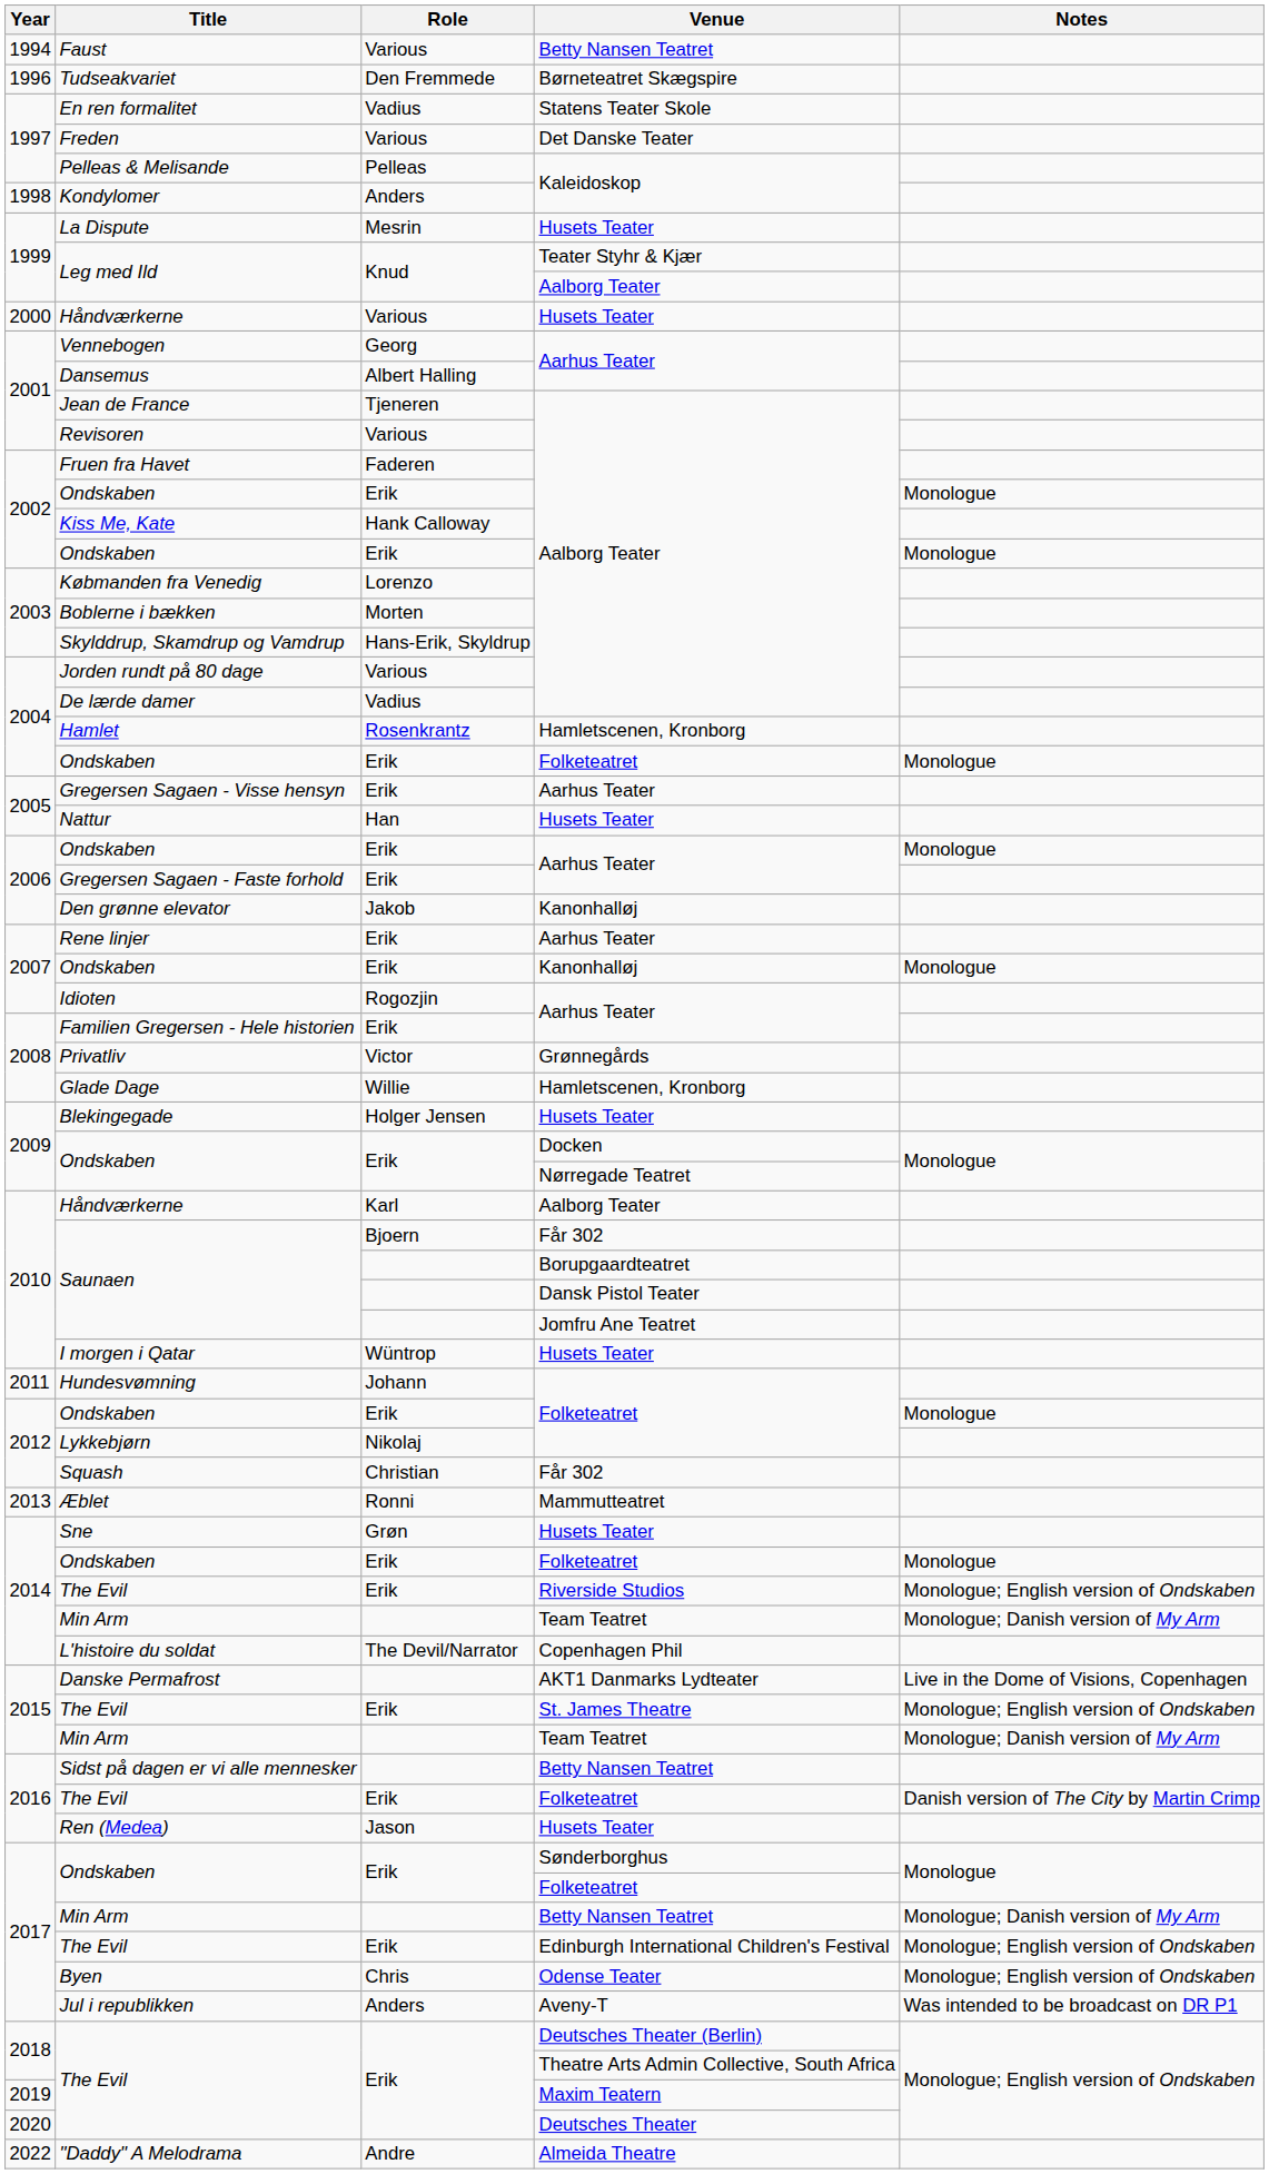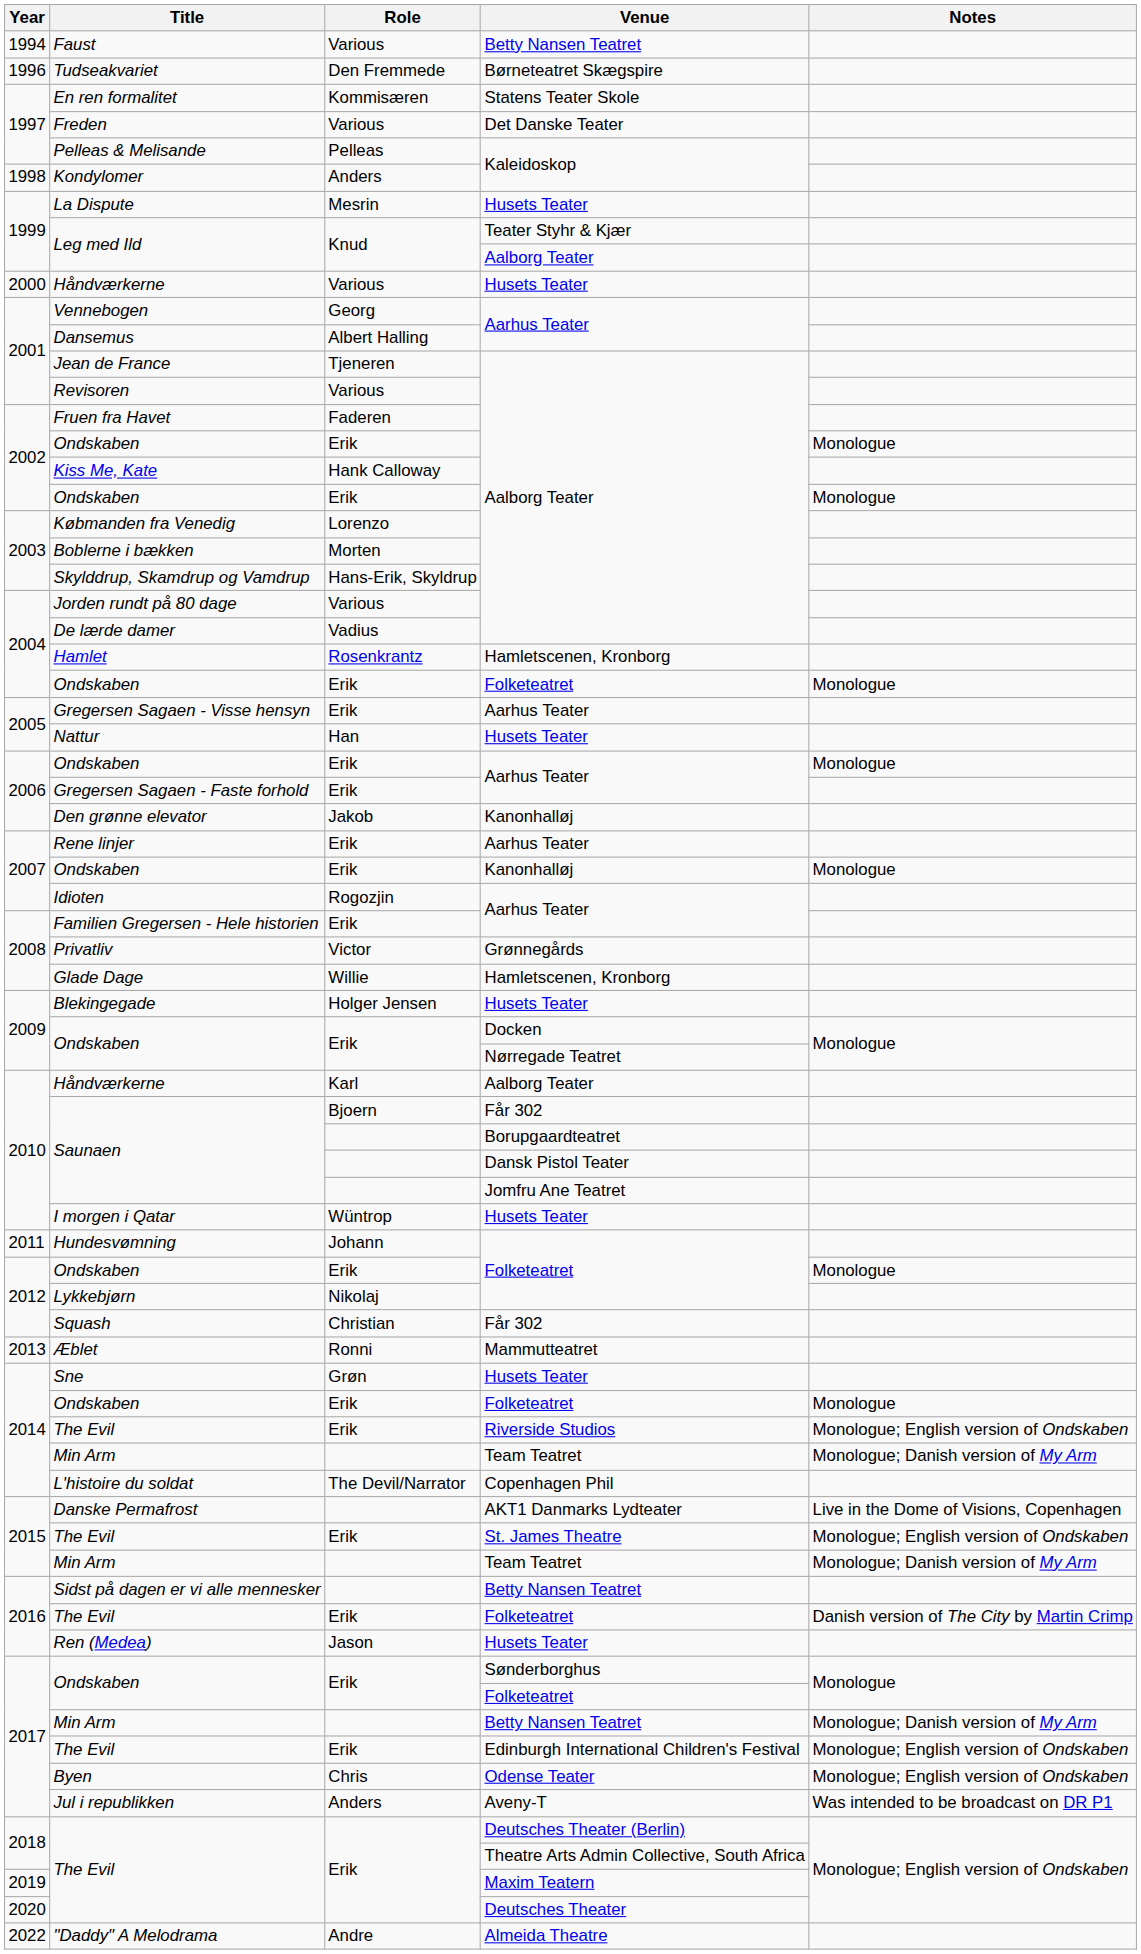 <table class="wikitable sortable">
 <tr>
 <th>Year</th>
 <th>Title</th>
 <th>Role</th>
 <th>Venue</th>
 <th class="unsortable">Notes</th>
 </tr>
 <tr>
 <td>1994</td>
 <td><em>Faust</em></td>
 <td>Various</td>
 <td><a href='#'>Betty Nansen Teatret</a></td>
 <td></td>
 </tr>
 <tr>
 <td>1996</td>
 <td><em>Tudseakvariet</em></td>
 <td>Den Fremmede</td>
 <td>Børneteatret Skægspire</td>
 <td></td>
 </tr>
 <tr>
 <td rowspan="3">1997</td>
 <td><em>En ren formalitet</em></td>
-<td>Vadius</td>
+<td>Kommisæren</td>
 <td>Statens Teater Skole</td>
 <td></td>
 </tr>
 <tr>
 <td><em>Freden</em></td>
 <td>Various</td>
 <td>Det Danske Teater</td>
 <td></td>
 </tr>
 <tr>
 <td><em>Pelleas & Melisande</em></td>
 <td>Pelleas</td>
 <td rowspan="2">Kaleidoskop</td>
 <td></td>
 </tr>
 <tr>
 <td>1998</td>
 <td><em>Kondylomer</em></td>
 <td>Anders</td>
 <td></td>
 </tr>
 <tr>
 <td rowspan="3">1999</td>
 <td><em>La Dispute</em></td>
 <td>Mesrin</td>
 <td><a href='#'>Husets Teater</a></td>
 <td></td>
 </tr>
 <tr>
 <td rowspan="2"><em>Leg med Ild</em></td>
 <td rowspan="2">Knud</td>
 <td>Teater Styhr & Kjær</td>
 <td></td>
 </tr>
 <tr>
 <td><a href='#'>Aalborg Teater</a></td>
 <td></td>
 </tr>
 <tr>
 <td>2000</td>
 <td><em>Håndværkerne</em></td>
 <td>Various</td>
 <td><a href='#'>Husets Teater</a></td>
 <td></td>
 </tr>
 <tr>
 <td rowspan="4">2001</td>
 <td><em>Vennebogen</em></td>
 <td>Georg</td>
 <td rowspan="2"><a href='#'>Aarhus Teater</a></td>
 <td></td>
 </tr>
 <tr>
 <td><em>Dansemus</em></td>
 <td>Albert Halling</td>
 <td></td>
 </tr>
 <tr>
 <td><em>Jean de France</em></td>
 <td>Tjeneren</td>
 <td rowspan="11">Aalborg Teater</td>
 <td></td>
 </tr>
 <tr>
 <td><em>Revisoren</em></td>
 <td>Various</td>
 <td></td>
 </tr>
 <tr>
 <td rowspan="4">2002</td>
 <td><em>Fruen fra Havet</em></td>
 <td>Faderen</td>
 <td></td>
 </tr>
 <tr>
 <td><em>Ondskaben</em></td>
 <td>Erik</td>
 <td>Monologue</td>
 </tr>
 <tr>
 <td><em><a href='#'>Kiss Me, Kate</a></em></td>
 <td>Hank Calloway</td>
 <td></td>
 </tr>
 <tr>
 <td><em>Ondskaben</em></td>
 <td>Erik</td>
 <td>Monologue</td>
 </tr>
 <tr>
 <td rowspan="3">2003</td>
 <td><em>Købmanden fra Venedig</em></td>
 <td>Lorenzo</td>
 <td></td>
 </tr>
 <tr>
 <td><em>Boblerne i bækken</em></td>
 <td>Morten</td>
 <td></td>
 </tr>
 <tr>
 <td><em>Skylddrup, Skamdrup og Vamdrup</em></td>
 <td>Hans-Erik, Skyldrup</td>
 <td></td>
 </tr>
 <tr>
 <td rowspan="4">2004</td>
 <td><em>Jorden rundt på 80 dage</em></td>
 <td>Various</td>
 <td></td>
 </tr>
 <tr>
 <td><em>De lærde damer</em></td>
 <td>Vadius</td>
 <td></td>
 </tr>
 <tr>
 <td><em><a href='#'>Hamlet</a></em></td>
 <td><a href='#'>Rosenkrantz</a></td>
 <td>Hamletscenen, Kronborg</td>
 <td></td>
 </tr>
 <tr>
 <td><em>Ondskaben</em></td>
 <td>Erik</td>
 <td><a href='#'>Folketeatret</a></td>
 <td>Monologue</td>
 </tr>
 <tr>
 <td rowspan="2">2005</td>
 <td><em>Gregersen Sagaen - Visse hensyn</em></td>
 <td>Erik</td>
 <td>Aarhus Teater</td>
 <td></td>
 </tr>
 <tr>
 <td><em>Nattur</em></td>
 <td>Han</td>
 <td><a href='#'>Husets Teater</a></td>
 <td></td>
 </tr>
 <tr>
 <td rowspan="3">2006</td>
 <td><em>Ondskaben</em></td>
 <td>Erik</td>
 <td rowspan="2">Aarhus Teater</td>
 <td>Monologue</td>
 </tr>
 <tr>
 <td><em>Gregersen Sagaen - Faste forhold</em></td>
 <td>Erik</td>
 <td></td>
 </tr>
 <tr>
 <td><em>Den grønne elevator</em></td>
 <td>Jakob</td>
 <td>Kanonhalløj</td>
 <td></td>
 </tr>
 <tr>
 <td rowspan="3">2007</td>
 <td><em>Rene linjer</em></td>
 <td>Erik</td>
 <td>Aarhus Teater</td>
 <td></td>
 </tr>
 <tr>
 <td><em>Ondskaben</em></td>
 <td>Erik</td>
 <td>Kanonhalløj</td>
 <td>Monologue</td>
 </tr>
 <tr>
 <td><em>Idioten</em></td>
 <td>Rogozjin</td>
 <td rowspan="2">Aarhus Teater</td>
 <td></td>
 </tr>
 <tr>
 <td rowspan="3">2008</td>
 <td><em>Familien Gregersen - Hele historien</em></td>
 <td>Erik</td>
 <td></td>
 </tr>
 <tr>
 <td><em>Privatliv</em></td>
 <td>Victor</td>
 <td>Grønnegårds</td>
 <td></td>
 </tr>
 <tr>
 <td><em>Glade Dage</em></td>
 <td>Willie</td>
 <td>Hamletscenen, Kronborg</td>
 <td></td>
 </tr>
 <tr>
 <td rowspan="3">2009</td>
 <td><em>Blekingegade</em></td>
 <td>Holger Jensen</td>
 <td><a href='#'>Husets Teater</a></td>
 <td></td>
 </tr>
 <tr>
 <td rowspan="2"><em>Ondskaben</em></td>
 <td rowspan="2">Erik</td>
 <td>Docken</td>
 <td rowspan="2">Monologue</td>
 </tr>
 <tr>
 <td>Nørregade Teatret</td>
 </tr>
 <tr>
 <td rowspan="6">2010</td>
 <td><em>Håndværkerne</em></td>
 <td>Karl</td>
 <td>Aalborg Teater</td>
 <td></td>
 </tr>
 <tr>
 <td rowspan="4"><em>Saunaen</em></td>
 <td>Bjoern</td>
 <td>Får 302</td>
 <td></td>
 </tr>
 <tr>
 <td></td>
 <td>Borupgaardteatret</td>
 <td></td>
 </tr>
 <tr>
 <td></td>
 <td>Dansk Pistol Teater</td>
 <td></td>
 </tr>
 <tr>
 <td></td>
 <td>Jomfru Ane Teatret</td>
 <td></td>
 </tr>
 <tr>
 <td><em>I morgen i Qatar</em></td>
 <td>Wüntrop</td>
 <td><a href='#'>Husets Teater</a></td>
 <td></td>
 </tr>
 <tr>
 <td>2011</td>
 <td><em>Hundesvømning</em></td>
 <td>Johann</td>
 <td rowspan="3"><a href='#'>Folketeatret</a></td>
 <td></td>
 </tr>
 <tr>
 <td rowspan="3">2012</td>
 <td><em>Ondskaben</em></td>
 <td>Erik</td>
 <td>Monologue</td>
 </tr>
 <tr>
 <td><em>Lykkebjørn</em></td>
 <td>Nikolaj</td>
 <td></td>
 </tr>
 <tr>
 <td><em>Squash</em></td>
 <td>Christian</td>
 <td>Får 302</td>
 <td></td>
 </tr>
 <tr>
 <td>2013</td>
 <td><em>Æblet</em></td>
 <td>Ronni</td>
 <td>Mammutteatret</td>
 <td></td>
 </tr>
 <tr>
 <td rowspan="5">2014</td>
 <td><em>Sne</em></td>
 <td>Grøn</td>
 <td><a href='#'>Husets Teater</a></td>
 <td></td>
 </tr>
 <tr>
 <td><em>Ondskaben</em></td>
 <td>Erik</td>
 <td><a href='#'>Folketeatret</a></td>
 <td>Monologue</td>
 </tr>
 <tr>
 <td><em>The Evil</em></td>
 <td>Erik</td>
 <td><a href='#'>Riverside Studios</a></td>
 <td>Monologue; English version of <em>Ondskaben</em></td>
 </tr>
 <tr>
 <td><em>Min Arm</em></td>
 <td></td>
 <td>Team Teatret</td>
 <td>Monologue; Danish version of <em><a href='#'>My Arm</a></em></td>
 </tr>
 <tr>
 <td><em>L'histoire du soldat</em></td>
 <td>The Devil/Narrator</td>
 <td>Copenhagen Phil</td>
 <td></td>
 </tr>
 <tr>
 <td rowspan="3">2015</td>
 <td><em>Danske Permafrost</em></td>
 <td></td>
 <td>AKT1 Danmarks Lydteater</td>
 <td>Live in the Dome of Visions, Copenhagen</td>
 </tr>
 <tr>
 <td><em>The Evil</em></td>
 <td>Erik</td>
 <td><a href='#'>St. James Theatre</a></td>
 <td>Monologue; English version of <em>Ondskaben</em></td>
 </tr>
 <tr>
 <td><em>Min Arm</em></td>
 <td></td>
 <td>Team Teatret</td>
 <td>Monologue; Danish version of <em><a href='#'>My Arm</a></em></td>
 </tr>
 <tr>
 <td rowspan="3">2016</td>
 <td><em>Sidst på dagen er vi alle mennesker</em></td>
 <td></td>
 <td><a href='#'>Betty Nansen Teatret</a></td>
 <td></td>
 </tr>
 <tr>
 <td><em>The Evil</em></td>
 <td>Erik</td>
 <td><a href='#'>Folketeatret</a></td>
 <td>Danish version of <em>The City</em> by <a href='#'>Martin Crimp</a></td>
 </tr>
 <tr>
 <td><em>Ren (<a href='#'>Medea</a>)</em></td>
 <td>Jason</td>
 <td><a href='#'>Husets Teater</a></td>
 <td></td>
 </tr>
 <tr>
 <td rowspan="6">2017</td>
 <td rowspan="2"><em>Ondskaben</em></td>
 <td rowspan="2">Erik</td>
 <td>Sønderborghus</td>
 <td rowspan="2">Monologue</td>
 </tr>
 <tr>
 <td><a href='#'>Folketeatret</a></td>
 </tr>
 <tr>
 <td><em>Min Arm</em></td>
 <td></td>
 <td><a href='#'>Betty Nansen Teatret</a></td>
 <td>Monologue; Danish version of <em><a href='#'>My Arm</a></em></td>
 </tr>
 <tr>
 <td><em>The Evil</em></td>
 <td>Erik</td>
 <td>Edinburgh International Children's Festival</td>
 <td>Monologue; English version of <em>Ondskaben</em></td>
 </tr>
 <tr>
 <td><em>Byen</em></td>
 <td>Chris</td>
 <td><a href='#'>Odense Teater</a></td>
 <td>Monologue; English version of <em>Ondskaben</em></td>
 </tr>
 <tr>
 <td><em>Jul i republikken</em></td>
 <td>Anders</td>
 <td>Aveny-T</td>
 <td>Was intended to be broadcast on <a href='#'>DR P1</a></td>
 </tr>
 <tr>
 <td rowspan="2">2018</td>
 <td rowspan="4"><em>The Evil</em></td>
 <td rowspan="4">Erik</td>
 <td><a href='#'>Deutsches Theater (Berlin)</a></td>
 <td rowspan="4">Monologue; English version of <em>Ondskaben</em></td>
 </tr>
 <tr>
 <td>Theatre Arts Admin Collective, South Africa</td>
 </tr>
 <tr>
 <td>2019</td>
 <td><a href='#'>Maxim Teatern</a></td>
 </tr>
 <tr>
 <td>2020</td>
 <td><a href='#'>Deutsches Theater</a></td>
 </tr>
 <tr>
 <td>2022</td>
 <td><em>"Daddy" A Melodrama</em></td>
 <td>Andre</td>
 <td><a href='#'>Almeida Theatre</a></td>
 <td></td>
 </tr>
 </table>
